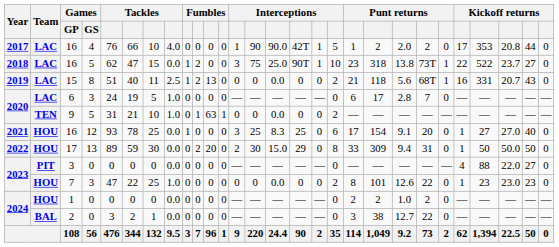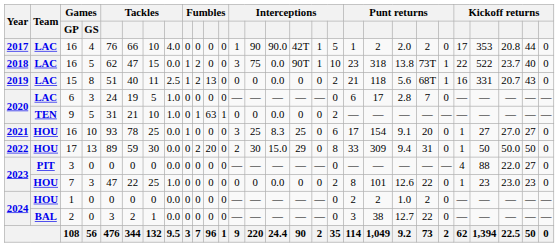 <table class="wikitable sortable" style="text-align:center">
 <tr>
 <th rowspan="2">Year</th>
 <th rowspan="2">Team</th>
 <th colspan="2">Games</th>
 <th colspan="4">Tackles</th>
 <th colspan="4">Fumbles</th>
 <th colspan="6">Interceptions</th>
 <th colspan="5">Punt returns</th>
 <th colspan="5">Kickoff returns</th>
 </tr>
 <tr>
 <th>GP</th>
 <th>GS</th>
 <th></th>
 <th></th>
 <th></th>
 <th></th>
 <th></th>
 <th></th>
 <th></th>
 <th></th>
 <th></th>
 <th></th>
 <th></th>
 <th></th>
 <th></th>
 <th></th>
 <th></th>
 <th></th>
 <th></th>
 <th></th>
 <th></th>
 <th></th>
 <th></th>
 <th></th>
 <th></th>
 <th></th>
 </tr>
 <tr>
 <th><a href='#'>2017</a></th>
 <th><a href='#'>LAC</a></th>
 <td>16</td>
 <td>4</td>
 <td>76</td>
 <td>66</td>
 <td>10</td>
 <td>4.0</td>
 <td>0</td>
 <td>0</td>
 <td>0</td>
 <td>0</td>
 <td>1</td>
 <td>90</td>
 <td>90.0</td>
 <td>42T</td>
 <td>1</td>
 <td>5</td>
 <td>1</td>
 <td>2</td>
 <td>2.0</td>
 <td>2</td>
 <td>0</td>
 <td>17</td>
 <td>353</td>
 <td>20.8</td>
 <td>44</td>
 <td>0</td>
 </tr>
 <tr>
 <th><a href='#'>2018</a></th>
 <th><a href='#'>LAC</a></th>
 <td>16</td>
 <td>5</td>
 <td>62</td>
 <td>47</td>
 <td>15</td>
 <td>0.0</td>
 <td>1</td>
 <td>2</td>
 <td>0</td>
 <td>0</td>
 <td>3</td>
 <td>75</td>
-<td>25.0</td>
+<td>0.0</td>
 <td>90T</td>
 <td>1</td>
 <td>10</td>
 <td>23</td>
 <td>318</td>
 <td>13.8</td>
 <td>73T</td>
 <td>1</td>
 <td>22</td>
 <td>522</td>
 <td>23.7</td>
-<td>27</td>
+<td>40</td>
 <td>0</td>
 </tr>
 <tr>
 <th><a href='#'>2019</a></th>
 <th><a href='#'>LAC</a></th>
 <td>15</td>
 <td>8</td>
 <td>51</td>
 <td>40</td>
 <td>11</td>
 <td>2.5</td>
 <td>1</td>
 <td>2</td>
 <td>13</td>
 <td>0</td>
 <td>0</td>
 <td>0</td>
 <td>0.0</td>
 <td>0</td>
 <td>0</td>
 <td>2</td>
 <td>21</td>
 <td>118</td>
 <td>5.6</td>
 <td>68T</td>
 <td>1</td>
 <td>16</td>
 <td>331</td>
 <td>20.7</td>
 <td>43</td>
 <td>0</td>
 </tr>
 <tr>
 <th rowspan="2"><a href='#'>2020</a></th>
 <th><a href='#'>LAC</a></th>
 <td>6</td>
 <td>3</td>
 <td>24</td>
 <td>19</td>
 <td>5</td>
 <td>1.0</td>
 <td>0</td>
 <td>0</td>
 <td>0</td>
 <td>0</td>
 <td>—</td>
 <td>—</td>
 <td>—</td>
 <td>—</td>
 <td>—</td>
 <td>0</td>
 <td>6</td>
 <td>17</td>
 <td>2.8</td>
 <td>7</td>
 <td>0</td>
 <td>—</td>
 <td>—</td>
 <td>—</td>
 <td>—</td>
 <td>—</td>
 </tr>
 <tr>
 <th><a href='#'>TEN</a></th>
 <td>9</td>
 <td>5</td>
 <td>31</td>
 <td>21</td>
 <td>10</td>
 <td>1.0</td>
 <td>0</td>
 <td>1</td>
 <td>63</td>
 <td>1</td>
 <td>0</td>
 <td>0</td>
 <td>0.0</td>
 <td>0</td>
 <td>0</td>
 <td>2</td>
 <td>—</td>
 <td>—</td>
 <td>—</td>
 <td>—</td>
 <td>—</td>
 <td>—</td>
 <td>—</td>
 <td>—</td>
 <td>—</td>
 <td>—</td>
 </tr>
 <tr>
 <th><a href='#'>2021</a></th>
 <th><a href='#'>HOU</a></th>
 <td>16</td>
-<td>12</td>
+<td>10</td>
 <td>93</td>
 <td>78</td>
 <td>25</td>
 <td>0.0</td>
 <td>1</td>
 <td>0</td>
 <td>0</td>
 <td>0</td>
 <td>3</td>
 <td>25</td>
 <td>8.3</td>
 <td>25</td>
 <td>0</td>
 <td>6</td>
 <td>17</td>
 <td>154</td>
 <td>9.1</td>
 <td>20</td>
 <td>0</td>
 <td>1</td>
 <td>27</td>
 <td>27.0</td>
-<td>40</td>
+<td>27</td>
 <td>0</td>
 </tr>
 <tr>
 <th><a href='#'>2022</a></th>
 <th><a href='#'>HOU</a></th>
 <td>17</td>
 <td>13</td>
 <td>89</td>
 <td>59</td>
 <td>30</td>
 <td>0.0</td>
 <td>0</td>
 <td>2</td>
 <td>20</td>
 <td>0</td>
 <td>2</td>
 <td>30</td>
 <td>15.0</td>
 <td>29</td>
 <td>0</td>
 <td>8</td>
 <td>33</td>
 <td>309</td>
 <td>9.4</td>
 <td>31</td>
 <td>0</td>
 <td>1</td>
 <td>50</td>
 <td>50.0</td>
 <td>50</td>
 <td>0</td>
 </tr>
 <tr>
 <th rowspan="2"><a href='#'>2023</a></th>
 <th><a href='#'>PIT</a></th>
 <td>3</td>
 <td>0</td>
 <td>0</td>
 <td>0</td>
 <td>0</td>
 <td>0.0</td>
 <td>0</td>
 <td>0</td>
 <td>0</td>
 <td>0</td>
 <td>—</td>
 <td>—</td>
 <td>—</td>
 <td>—</td>
 <td>—</td>
 <td>0</td>
 <td>—</td>
 <td>—</td>
 <td>—</td>
 <td>—</td>
 <td>—</td>
 <td>4</td>
 <td>88</td>
 <td>22.0</td>
 <td>27</td>
 <td>0</td>
 </tr>
 <tr>
 <th><a href='#'>HOU</a></th>
 <td>7</td>
 <td>3</td>
 <td>47</td>
 <td>22</td>
 <td>25</td>
 <td>1.0</td>
 <td>0</td>
 <td>0</td>
 <td>0</td>
 <td>0</td>
 <td>0</td>
 <td>0</td>
 <td>0.0</td>
 <td>0</td>
 <td>0</td>
 <td>2</td>
 <td>8</td>
 <td>101</td>
 <td>12.6</td>
 <td>22</td>
 <td>0</td>
 <td>1</td>
 <td>23</td>
 <td>23.0</td>
 <td>23</td>
 <td>0</td>
 </tr>
 <tr>
 <th rowspan="2"><a href='#'>2024</a></th>
 <th><a href='#'>HOU</a></th>
 <td>1</td>
 <td>0</td>
 <td>0</td>
 <td>0</td>
 <td>0</td>
 <td>0.0</td>
 <td>0</td>
 <td>0</td>
 <td>0</td>
 <td>0</td>
 <td>—</td>
 <td>—</td>
 <td>—</td>
 <td>—</td>
 <td>—</td>
 <td>0</td>
 <td>2</td>
 <td>2</td>
 <td>1.0</td>
 <td>2</td>
 <td>0</td>
 <td>—</td>
 <td>—</td>
 <td>—</td>
 <td>—</td>
 <td>—</td>
 </tr>
 <tr>
 <th><a href='#'>BAL</a></th>
 <td>2</td>
 <td>0</td>
 <td>3</td>
 <td>2</td>
 <td>1</td>
 <td>0.0</td>
 <td>0</td>
 <td>0</td>
 <td>0</td>
 <td>0</td>
 <td>—</td>
 <td>—</td>
 <td>—</td>
 <td>—</td>
 <td>—</td>
 <td>0</td>
 <td>3</td>
 <td>38</td>
 <td>12.7</td>
 <td>22</td>
 <td>0</td>
 <td>—</td>
 <td>—</td>
 <td>—</td>
 <td>—</td>
 <td>—</td>
 </tr>
 <tr>
 <th colspan="2"></th>
 <th>108</th>
 <th>56</th>
 <th>476</th>
 <th>344</th>
 <th>132</th>
 <th>9.5</th>
 <th>3</th>
 <th>7</th>
 <th>96</th>
 <th>1</th>
 <th>9</th>
 <th>220</th>
 <th>24.4</th>
 <th>90</th>
 <th>2</th>
 <th>35</th>
 <th>114</th>
 <th>1,049</th>
 <th>9.2</th>
 <th>73</th>
 <th>2</th>
 <th>62</th>
 <th>1,394</th>
 <th>22.5</th>
 <th>50</th>
 <th>0</th>
 </tr>
 </table>
